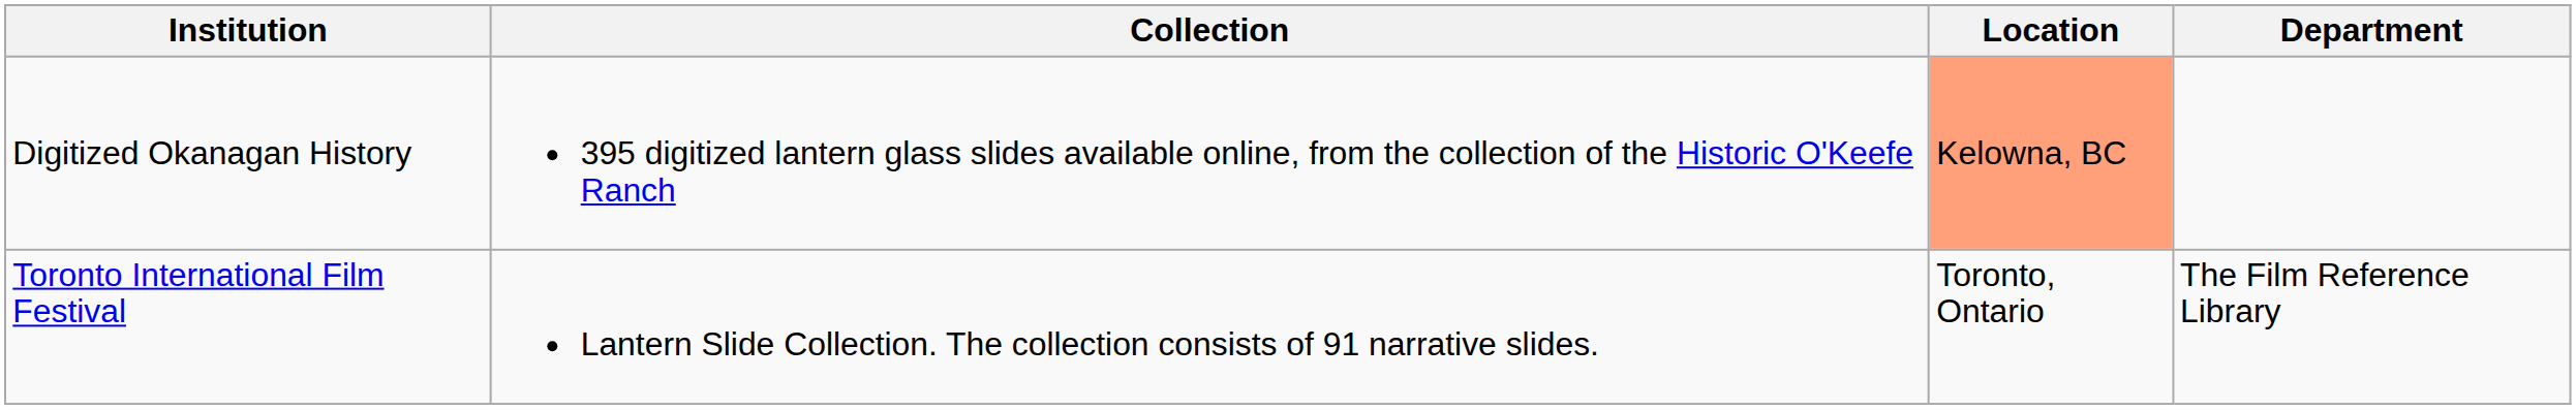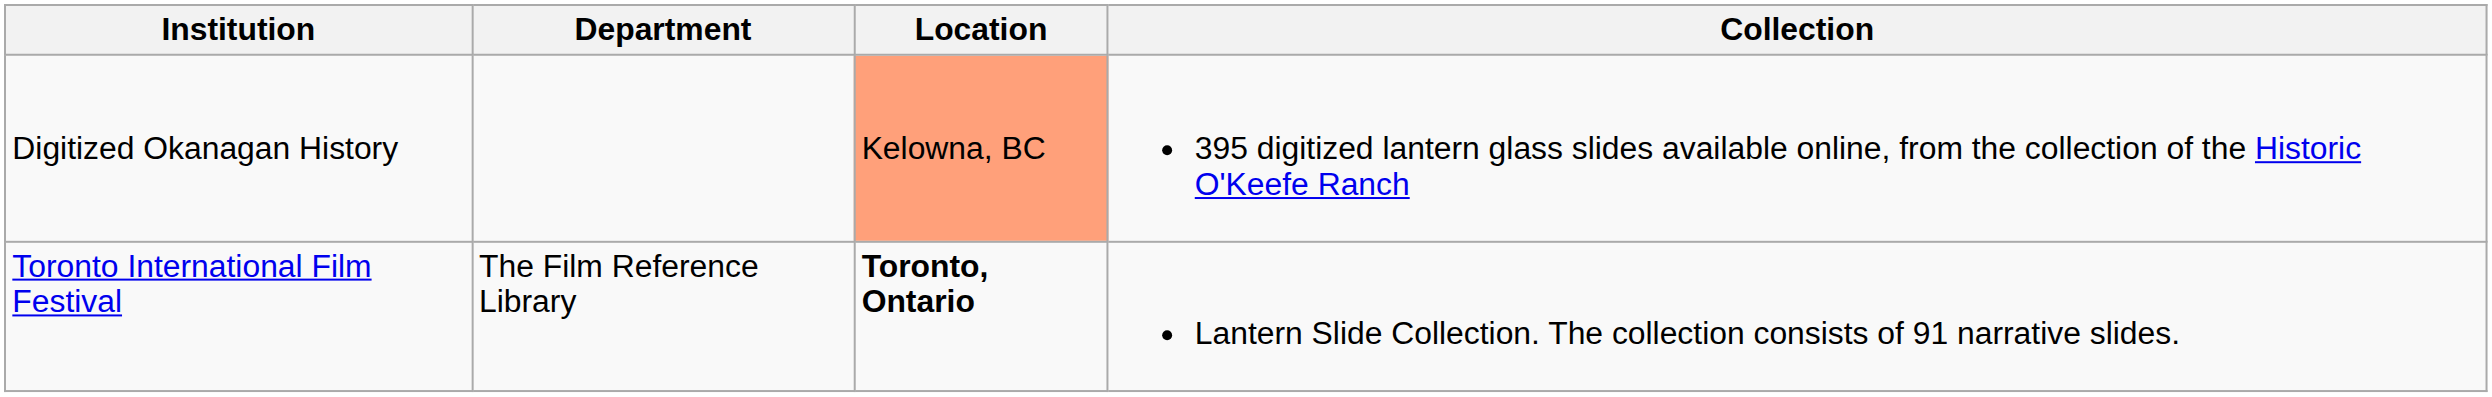 <table class="wikitable sortable">
 <tr>
 <th scope="col">Institution</th>
+<th scope="col">Department</th>
+<th scope="col">Location</th>
 <th scope="col" class="unsortable">Collection</th>
-<th scope="col">Location</th>
-<th scope="col">Department</th>
 </tr>
 <tr>
 <td>Digitized Okanagan History</td>
+<td></td>
+<td style="background: lightsalmon;">Kelowna, BC</td>
 <td><br><ul><li>395 digitized lantern glass slides available online, from the collection of the <a href='#'>Historic O'Keefe Ranch</a></li></ul></td>
-<td style="background: lightsalmon;">Kelowna, BC</td>
-<td></td>
 </tr>
 <tr style="vertical-align: top;">
 <td><a href='#'>Toronto International Film Festival</a></td>
+<td>The Film Reference Library</td>
+<td><strong>Toronto, Ontario</strong></td>
 <td><br><ul><li>Lantern Slide Collection. The collection consists of 91 narrative slides.</li></ul></td>
-<td>Toronto, Ontario</td>
-<td>The Film Reference Library</td>
 </tr>
 </table>
